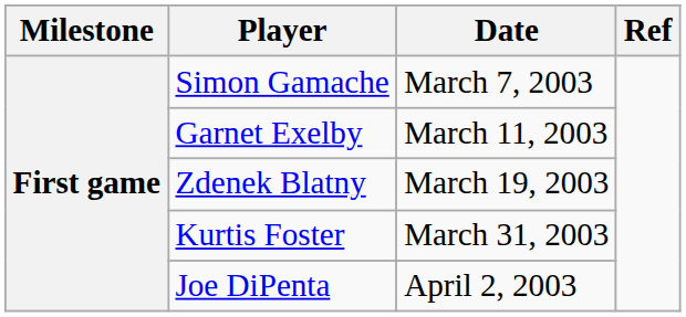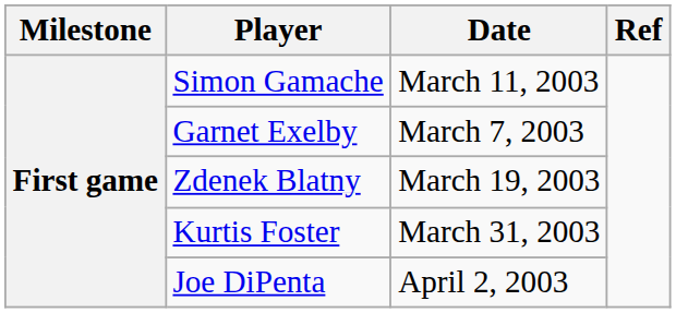 <table class="wikitable">
 <tr>
 <th scope="col">Milestone</th>
 <th scope="col">Player</th>
 <th scope="col">Date</th>
 <th scope="col">Ref</th>
 </tr>
 <tr>
 <th rowspan=5>First game</th>
 <td><a href='#'>Simon Gamache</a></td>
-<td>March 7, 2003</td>
+<td>March 11, 2003</td>
 <td rowspan=5></td>
 </tr>
 <tr>
 <td><a href='#'>Garnet Exelby</a></td>
-<td>March 11, 2003</td>
+<td>March 7, 2003</td>
 </tr>
 <tr>
 <td><a href='#'>Zdenek Blatny</a></td>
 <td>March 19, 2003</td>
 </tr>
 <tr>
 <td><a href='#'>Kurtis Foster</a></td>
 <td>March 31, 2003</td>
 </tr>
 <tr>
 <td><a href='#'>Joe DiPenta</a></td>
 <td>April 2, 2003</td>
 </tr>
 </table>
